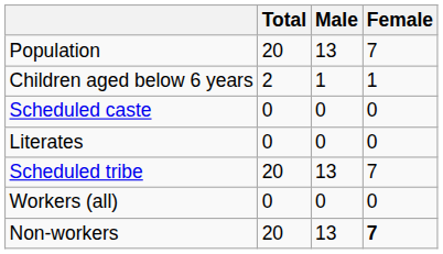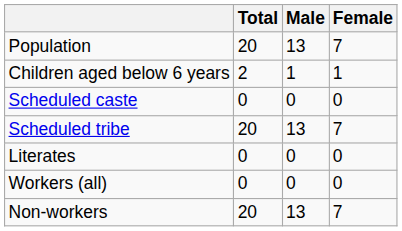 <table class="wikitable sortable">
 <tr>
 <th></th>
 <th>Total</th>
 <th>Male</th>
 <th>Female</th>
 </tr>
 <tr>
 <td>Population</td>
 <td>20</td>
 <td>13</td>
 <td>7</td>
 </tr>
 <tr>
 <td>Children aged below 6 years</td>
 <td>2</td>
 <td>1</td>
 <td>1</td>
 </tr>
 <tr>
 <td><a href='#'>Scheduled caste</a></td>
 <td>0</td>
 <td>0</td>
 <td>0</td>
 </tr>
 <tr>
+<td><a href='#'>Scheduled tribe</a></td>
+<td>20</td>
+<td>13</td>
+<td>7</td>
+</tr>
+<tr>
 <td>Literates</td>
 <td>0</td>
 <td>0</td>
 <td>0</td>
-</tr>
-<tr>
-<td><a href='#'>Scheduled tribe</a></td>
-<td>20</td>
-<td>13</td>
-<td>7</td>
 </tr>
 <tr>
 <td>Workers (all)</td>
 <td>0</td>
 <td>0</td>
 <td>0</td>
 </tr>
 <tr>
 <td>Non-workers</td>
 <td>20</td>
 <td>13</td>
-<td><strong>7</strong></td>
+<td>7</td>
 </tr>
 </table>
